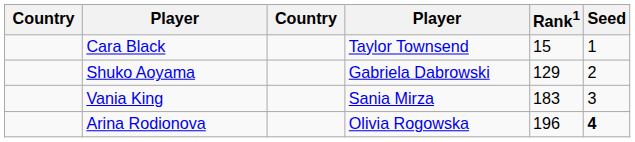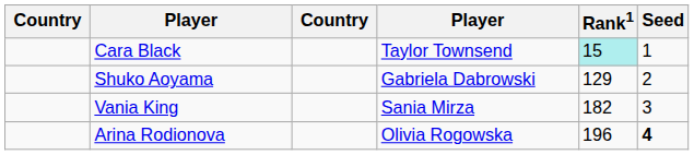 <table class="sortable wikitable">
 <tr>
 <th width="70">Country</th>
 <th width="175">Player</th>
 <th width="70">Country</th>
 <th width="175">Player</th>
 <th>Rank<sup>1</sup></th>
 <th>Seed</th>
 </tr>
 <tr>
 <td></td>
 <td><a href='#'>Cara Black</a></td>
 <td></td>
 <td><a href='#'>Taylor Townsend</a></td>
-<td>15</td>
+<td style="background: paleturquoise;">15</td>
 <td>1</td>
 </tr>
 <tr>
 <td></td>
 <td><a href='#'>Shuko Aoyama</a></td>
 <td></td>
 <td><a href='#'>Gabriela Dabrowski</a></td>
 <td>129</td>
 <td>2</td>
 </tr>
 <tr>
 <td></td>
 <td><a href='#'>Vania King</a></td>
 <td></td>
 <td><a href='#'>Sania Mirza</a></td>
-<td>183</td>
+<td>182</td>
 <td>3</td>
 </tr>
 <tr>
 <td></td>
 <td><a href='#'>Arina Rodionova</a></td>
 <td></td>
 <td><a href='#'>Olivia Rogowska</a></td>
 <td>196</td>
 <td><strong>4</strong></td>
 </tr>
 </table>
